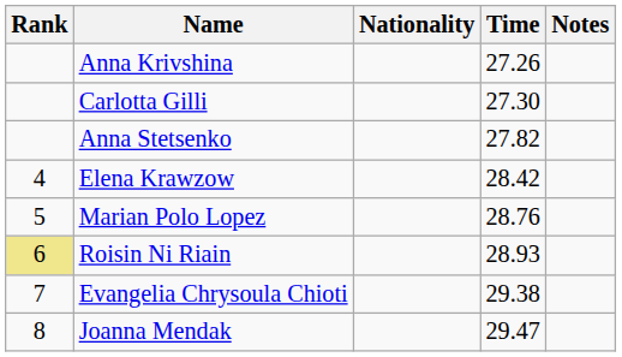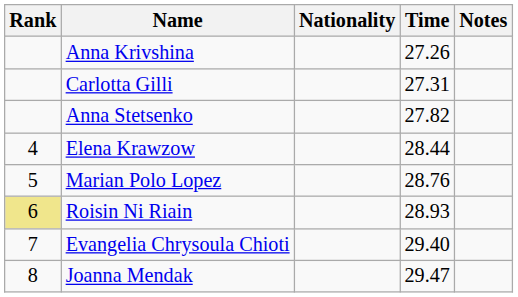 <table class="wikitable sortable" style="text-align:center">
 <tr>
 <th>Rank</th>
 <th>Name</th>
 <th>Nationality</th>
 <th>Time</th>
 <th>Notes</th>
 </tr>
 <tr>
 <td></td>
 <td align=left><a href='#'>Anna Krivshina</a></td>
 <td align=left></td>
 <td>27.26</td>
 <td></td>
 </tr>
 <tr>
 <td></td>
 <td align=left><a href='#'>Carlotta Gilli</a></td>
 <td align=left></td>
-<td>27.30</td>
+<td>27.31</td>
 <td></td>
 </tr>
 <tr>
 <td></td>
 <td align=left><a href='#'>Anna Stetsenko</a></td>
 <td align=left></td>
 <td>27.82</td>
 <td></td>
 </tr>
 <tr>
 <td>4</td>
 <td align=left><a href='#'>Elena Krawzow</a></td>
 <td align=left></td>
-<td>28.42</td>
+<td>28.44</td>
 <td></td>
 </tr>
 <tr>
 <td>5</td>
 <td align=left><a href='#'>Marian Polo Lopez</a></td>
 <td align=left></td>
 <td>28.76</td>
 <td></td>
 </tr>
 <tr>
 <td style="background: khaki;">6</td>
 <td align=left><a href='#'>Roisin Ni Riain</a></td>
 <td align=left></td>
 <td>28.93</td>
 <td></td>
 </tr>
 <tr>
 <td>7</td>
 <td align=left><a href='#'>Evangelia Chrysoula Chioti</a></td>
 <td align=left></td>
-<td>29.38</td>
+<td>29.40</td>
 <td></td>
 </tr>
 <tr>
 <td>8</td>
 <td align=left><a href='#'>Joanna Mendak</a></td>
 <td align=left></td>
 <td>29.47</td>
 <td></td>
 </tr>
 </table>
